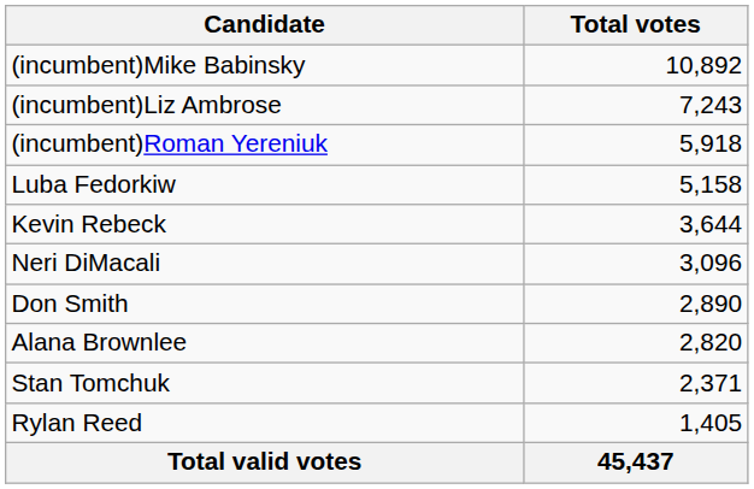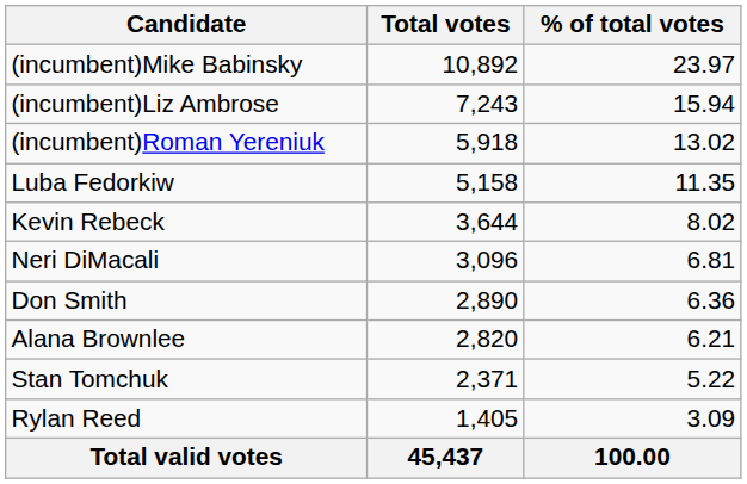 <table class="wikitable" width="475">
 <tr>
 <th align="left">Candidate</th>
 <th align="right">Total votes</th>
+<th align="right">% of total votes</th>
 </tr>
 <tr>
 <td align="left">(incumbent)Mike Babinsky</td>
 <td align="right">10,892</td>
+<td align="right">23.97</td>
 </tr>
 <tr>
 <td align="left">(incumbent)Liz Ambrose</td>
 <td align="right">7,243</td>
+<td align="right">15.94</td>
 </tr>
 <tr>
 <td align="left">(incumbent)<a href='#'>Roman Yereniuk</a></td>
 <td align="right">5,918</td>
+<td align="right">13.02</td>
 </tr>
 <tr>
 <td align="left">Luba Fedorkiw</td>
 <td align="right">5,158</td>
+<td align="right">11.35</td>
 </tr>
 <tr>
 <td align="left">Kevin Rebeck</td>
 <td align="right">3,644</td>
+<td align="right">8.02</td>
 </tr>
 <tr>
 <td align="left">Neri DiMacali</td>
 <td align="right">3,096</td>
+<td align="right">6.81</td>
 </tr>
 <tr>
 <td align="left">Don Smith</td>
 <td align="right">2,890</td>
+<td align="right">6.36</td>
 </tr>
 <tr>
 <td align="left">Alana Brownlee</td>
 <td align="right">2,820</td>
+<td align="right">6.21</td>
 </tr>
 <tr>
 <td align="left">Stan Tomchuk</td>
 <td align="right">2,371</td>
+<td align="right">5.22</td>
 </tr>
 <tr>
 <td align="left">Rylan Reed</td>
 <td align="right">1,405</td>
+<td align="right">3.09</td>
 </tr>
 <tr bgcolor="#EEEEEE">
 <th align="left">Total valid votes</th>
 <th align="right">45,437</th>
+<th align="right">100.00</th>
 </tr>
 </table>
